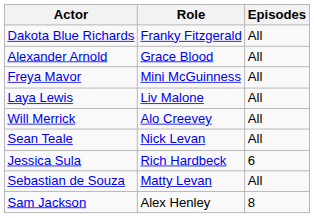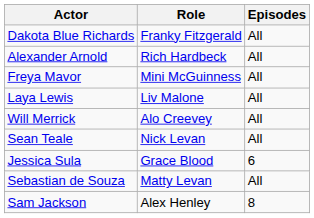 <table class="wikitable">
 <tr>
 <th>Actor</th>
 <th>Role</th>
 <th>Episodes</th>
 </tr>
 <tr>
 <td><a href='#'>Dakota Blue Richards</a></td>
 <td><a href='#'>Franky Fitzgerald</a></td>
 <td>All</td>
 </tr>
 <tr>
 <td><a href='#'>Alexander Arnold</a></td>
-<td><a href='#'>Grace Blood</a></td>
+<td><a href='#'>Rich Hardbeck</a></td>
 <td>All</td>
 </tr>
 <tr>
 <td><a href='#'>Freya Mavor</a></td>
 <td><a href='#'>Mini McGuinness</a></td>
 <td>All</td>
 </tr>
 <tr>
 <td><a href='#'>Laya Lewis</a></td>
 <td><a href='#'>Liv Malone</a></td>
 <td>All</td>
 </tr>
 <tr>
 <td><a href='#'>Will Merrick</a></td>
 <td><a href='#'>Alo Creevey</a></td>
 <td>All</td>
 </tr>
 <tr>
 <td><a href='#'>Sean Teale</a></td>
 <td><a href='#'>Nick Levan</a></td>
 <td>All</td>
 </tr>
 <tr>
 <td><a href='#'>Jessica Sula</a></td>
-<td><a href='#'>Rich Hardbeck</a></td>
+<td><a href='#'>Grace Blood</a></td>
 <td>6</td>
 </tr>
 <tr>
 <td><a href='#'>Sebastian de Souza</a></td>
 <td><a href='#'>Matty Levan</a></td>
 <td>All</td>
 </tr>
 <tr>
 <td><a href='#'>Sam Jackson</a></td>
 <td>Alex Henley</td>
 <td>8</td>
 </tr>
 </table>
